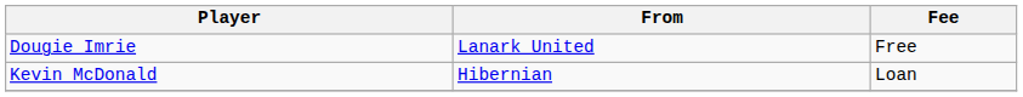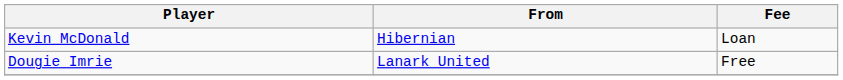 <table class="wikitable" style="text-align:center; font-size:95%;width:45%; text-align:left">
 <tr>
 <th><strong>Player</strong></th>
 <th><strong>From</strong></th>
 <th><strong>Fee</strong></th>
 </tr>
 <tr --->
+<td> <a href='#'>Kevin McDonald</a></td>
+<td><a href='#'>Hibernian</a></td>
+<td>Loan</td>
+</tr>
+<tr --->
 <td> <a href='#'>Dougie Imrie</a></td>
 <td><a href='#'>Lanark United</a></td>
 <td>Free</td>
 </tr>
 <tr --->
-<td> <a href='#'>Kevin McDonald</a></td>
-<td><a href='#'>Hibernian</a></td>
-<td>Loan</td>
-</tr>
-<tr --->
 </tr>
 </table>
